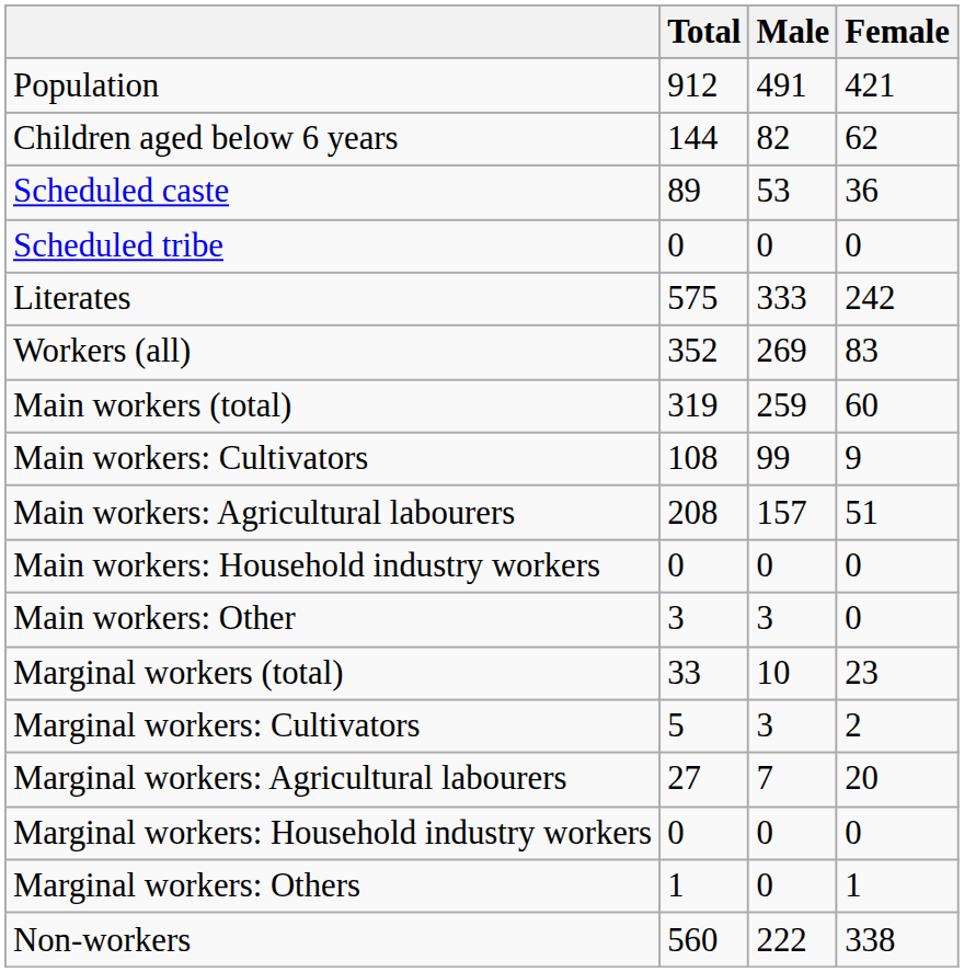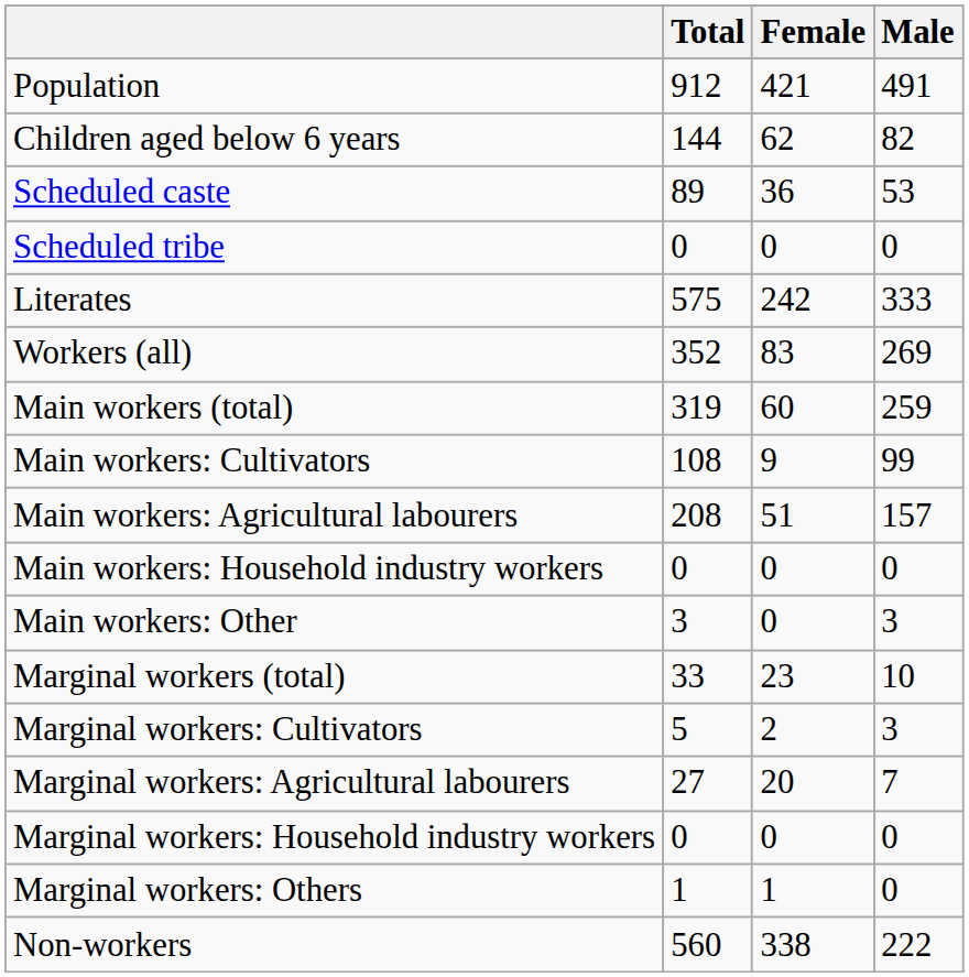 <table class="wikitable sortable">
 <tr>
 <th></th>
 <th>Total</th>
+<th>Female</th>
 <th>Male</th>
-<th>Female</th>
 </tr>
 <tr>
 <td>Population</td>
 <td>912</td>
+<td>421</td>
 <td>491</td>
-<td>421</td>
 </tr>
 <tr>
 <td>Children aged below 6 years</td>
 <td>144</td>
+<td>62</td>
 <td>82</td>
-<td>62</td>
 </tr>
 <tr>
 <td><a href='#'>Scheduled caste</a></td>
 <td>89</td>
+<td>36</td>
 <td>53</td>
-<td>36</td>
 </tr>
 <tr>
 <td><a href='#'>Scheduled tribe</a></td>
 <td>0</td>
 <td>0</td>
 <td>0</td>
 </tr>
 <tr>
 <td>Literates</td>
 <td>575</td>
+<td>242</td>
 <td>333</td>
-<td>242</td>
 </tr>
 <tr>
 <td>Workers (all)</td>
 <td>352</td>
+<td>83</td>
 <td>269</td>
-<td>83</td>
 </tr>
 <tr>
 <td>Main workers (total)</td>
 <td>319</td>
+<td>60</td>
 <td>259</td>
-<td>60</td>
 </tr>
 <tr>
 <td>Main workers: Cultivators</td>
 <td>108</td>
+<td>9</td>
 <td>99</td>
-<td>9</td>
 </tr>
 <tr>
 <td>Main workers: Agricultural labourers</td>
 <td>208</td>
+<td>51</td>
 <td>157</td>
-<td>51</td>
 </tr>
 <tr>
 <td>Main workers: Household industry workers</td>
 <td>0</td>
 <td>0</td>
 <td>0</td>
 </tr>
 <tr>
 <td>Main workers: Other</td>
 <td>3</td>
+<td>0</td>
 <td>3</td>
-<td>0</td>
 </tr>
 <tr>
 <td>Marginal workers (total)</td>
 <td>33</td>
+<td>23</td>
 <td>10</td>
-<td>23</td>
 </tr>
 <tr>
 <td>Marginal workers: Cultivators</td>
 <td>5</td>
+<td>2</td>
 <td>3</td>
-<td>2</td>
 </tr>
 <tr>
 <td>Marginal workers: Agricultural labourers</td>
 <td>27</td>
+<td>20</td>
 <td>7</td>
-<td>20</td>
 </tr>
 <tr>
 <td>Marginal workers: Household industry workers</td>
 <td>0</td>
 <td>0</td>
 <td>0</td>
 </tr>
 <tr>
 <td>Marginal workers: Others</td>
 <td>1</td>
+<td>1</td>
 <td>0</td>
-<td>1</td>
 </tr>
 <tr>
 <td>Non-workers</td>
 <td>560</td>
+<td>338</td>
 <td>222</td>
-<td>338</td>
 </tr>
 </table>
